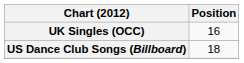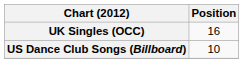 <table class="wikitable sortable plainrowheaders" style="text-align:center">
 <tr>
 <th scope="col">Chart (2012)</th>
 <th scope="col">Position</th>
 </tr>
 <tr>
 <th scope="row">UK Singles (OCC)</th>
 <td>16</td>
 </tr>
 <tr>
 <th scope="row">US Dance Club Songs (<em>Billboard</em>)</th>
-<td>18</td>
+<td>10</td>
 </tr>
 <tr>
 </tr>
 </table>
